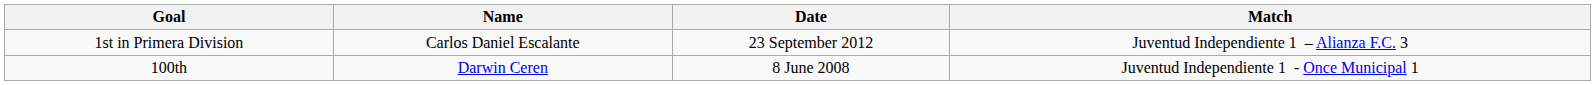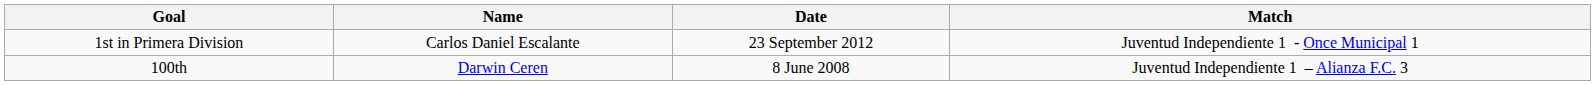 <table class="wikitable unsortable" style="text-align:center; width:80%;">
 <tr>
 <th>Goal</th>
 <th>Name</th>
 <th>Date</th>
 <th>Match</th>
 </tr>
 <tr>
 <td>1st in Primera Division</td>
 <td> Carlos Daniel Escalante</td>
 <td>23 September 2012</td>
-<td>Juventud Independiente 1  – <a href='#'>Alianza F.C.</a> 3</td>
+<td>Juventud Independiente 1  - <a href='#'>Once Municipal</a> 1</td>
 </tr>
 <tr>
 <td>100th</td>
 <td> <a href='#'>Darwin Ceren</a></td>
 <td>8 June 2008</td>
-<td>Juventud Independiente 1  - <a href='#'>Once Municipal</a> 1</td>
+<td>Juventud Independiente 1  – <a href='#'>Alianza F.C.</a> 3</td>
 </tr>
 </table>
